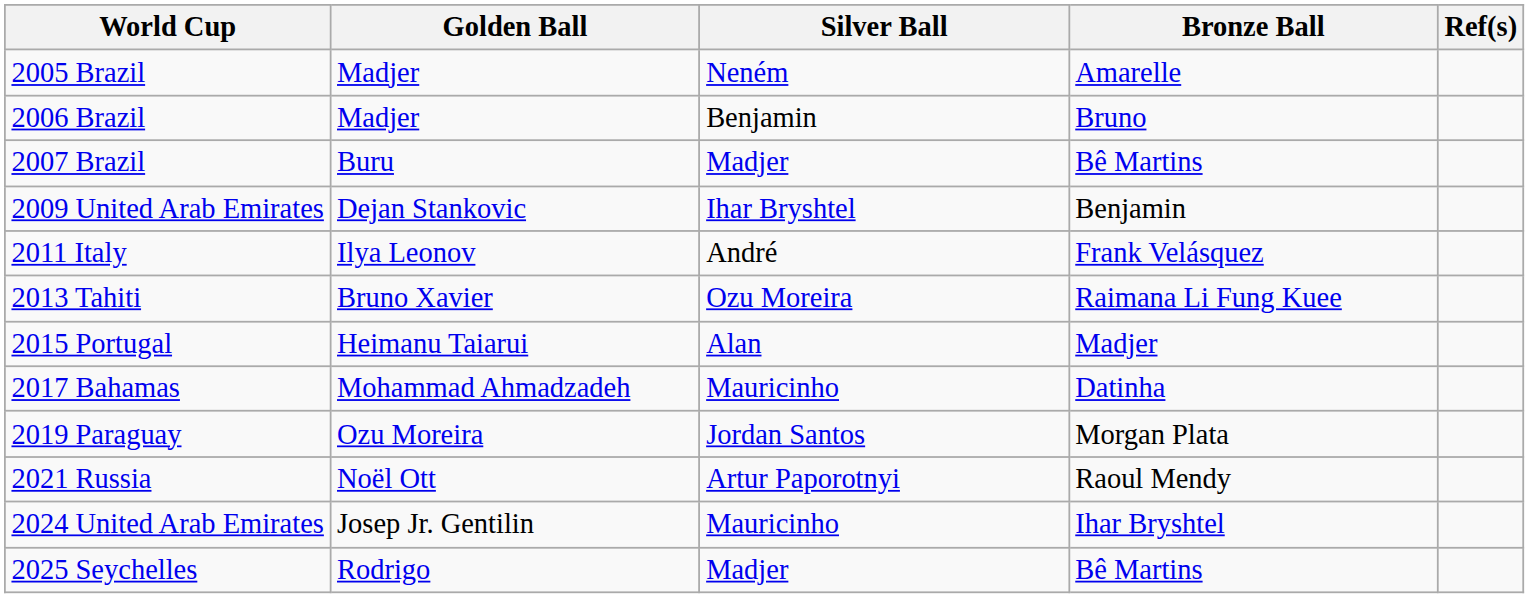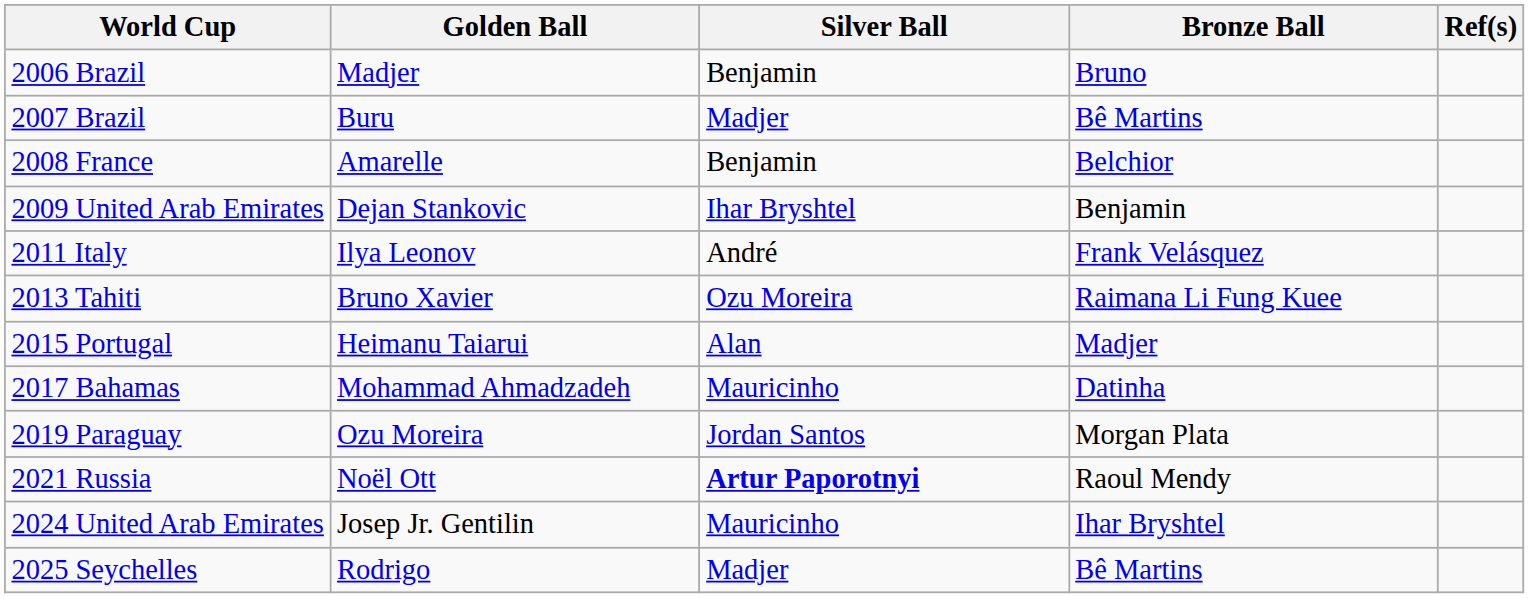 <table class=wikitable>
 <tr>
 <th>World Cup</th>
 <th width=200>Golden Ball</th>
 <th width=200>Silver Ball</th>
 <th width=200>Bronze Ball</th>
 <th>Ref(s)</th>
-</tr>
-<tr>
-<td><a href='#'>2005 Brazil</a></td>
-<td> <a href='#'>Madjer</a></td>
-<td> <a href='#'>Neném</a></td>
-<td> <a href='#'>Amarelle</a></td>
-<td></td>
 </tr>
 <tr>
 <td><a href='#'>2006 Brazil</a></td>
 <td> <a href='#'>Madjer</a></td>
 <td> Benjamin</td>
 <td> <a href='#'>Bruno</a></td>
 <td></td>
 </tr>
 <tr>
 <td><a href='#'>2007 Brazil</a></td>
 <td> <a href='#'>Buru</a></td>
 <td> <a href='#'>Madjer</a></td>
 <td> <a href='#'>Bê Martins</a></td>
+<td></td>
+</tr>
+<tr>
+<td><a href='#'>2008 France</a></td>
+<td> <a href='#'>Amarelle</a></td>
+<td> Benjamin</td>
+<td> <a href='#'>Belchior</a></td>
 <td></td>
 </tr>
 <tr>
 <td><a href='#'>2009 United Arab Emirates</a></td>
 <td> <a href='#'>Dejan Stankovic</a></td>
 <td> <a href='#'>Ihar Bryshtel</a></td>
 <td> Benjamin</td>
 <td></td>
 </tr>
 <tr>
 <td><a href='#'>2011 Italy</a></td>
 <td> <a href='#'>Ilya Leonov</a></td>
 <td> André</td>
 <td> <a href='#'>Frank Velásquez</a></td>
 <td></td>
 </tr>
 <tr>
 <td><a href='#'>2013 Tahiti</a></td>
 <td> <a href='#'>Bruno Xavier</a></td>
 <td> <a href='#'>Ozu Moreira</a></td>
 <td> <a href='#'>Raimana Li Fung Kuee</a></td>
 <td></td>
 </tr>
 <tr>
 <td><a href='#'>2015 Portugal</a></td>
 <td> <a href='#'>Heimanu Taiarui</a></td>
 <td> <a href='#'>Alan</a></td>
 <td> <a href='#'>Madjer</a></td>
 <td></td>
 </tr>
 <tr>
 <td><a href='#'>2017 Bahamas</a></td>
 <td> <a href='#'>Mohammad Ahmadzadeh</a></td>
 <td> <a href='#'>Mauricinho</a></td>
 <td> <a href='#'>Datinha</a></td>
 <td></td>
 </tr>
 <tr>
 <td><a href='#'>2019 Paraguay</a></td>
 <td> <a href='#'>Ozu Moreira</a></td>
 <td> <a href='#'>Jordan Santos</a></td>
 <td> Morgan Plata</td>
 <td></td>
 </tr>
 <tr>
 <td><a href='#'>2021 Russia</a></td>
 <td> <a href='#'>Noël Ott</a></td>
-<td> <a href='#'>Artur Paporotnyi</a></td>
+<td><strong> <a href='#'>Artur Paporotnyi</a></strong></td>
 <td> Raoul Mendy</td>
 <td></td>
 </tr>
 <tr>
 <td><a href='#'>2024 United Arab Emirates</a></td>
 <td> Josep Jr. Gentilin</td>
 <td> <a href='#'>Mauricinho</a></td>
 <td> <a href='#'>Ihar Bryshtel</a></td>
 <td></td>
 </tr>
 <tr>
 <td><a href='#'>2025 Seychelles</a></td>
 <td> <a href='#'>Rodrigo</a></td>
 <td> <a href='#'>Madjer</a></td>
 <td> <a href='#'>Bê Martins</a></td>
 <td></td>
 </tr>
 </table>
